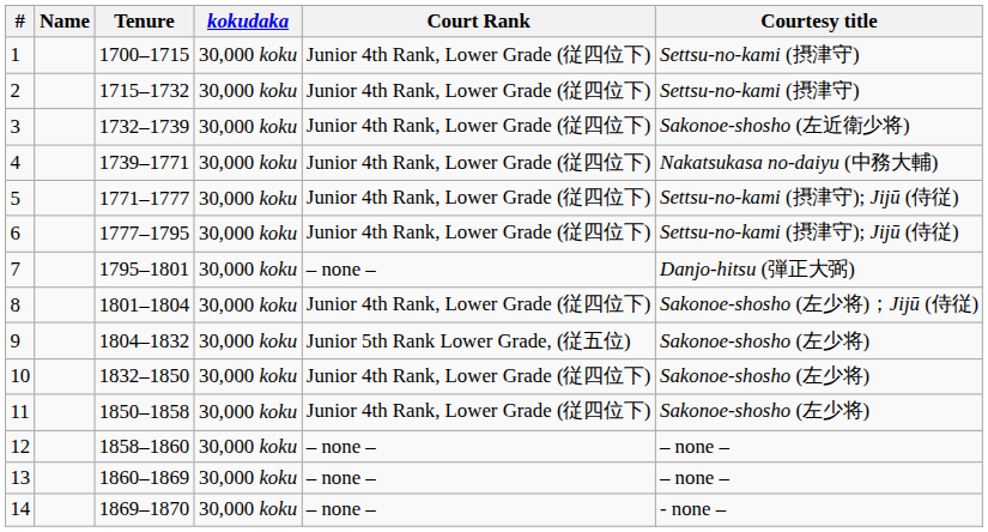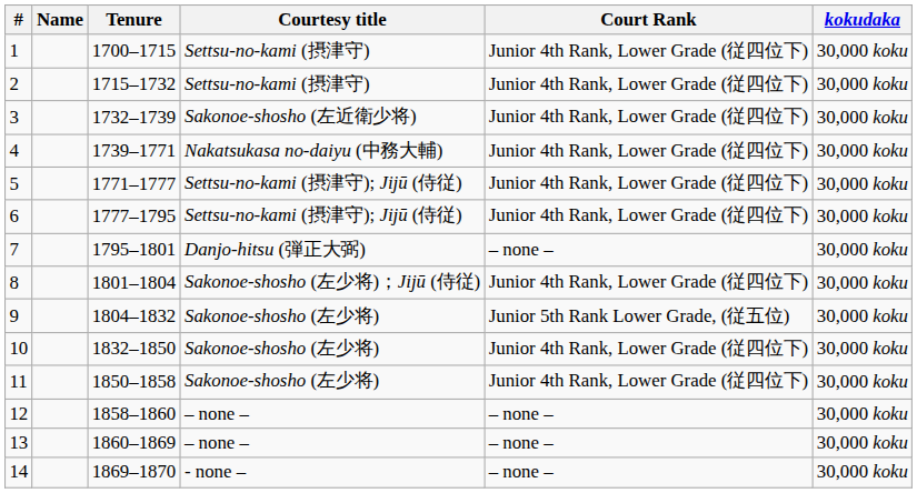 <table class=wikitable>
 <tr>
 <th>#</th>
 <th>Name</th>
 <th>Tenure</th>
+<th>Courtesy title</th>
+<th>Court Rank</th>
 <th><em><a href='#'>kokudaka</a></em></th>
-<th>Court Rank</th>
-<th>Courtesy title</th>
 </tr>
 <tr>
 <td>1</td>
 <td></td>
 <td>1700–1715</td>
+<td><em>Settsu-no-kami</em> (摂津守)</td>
+<td>Junior 4th Rank, Lower Grade (従四位下)</td>
 <td>30,000 <em>koku</em></td>
-<td>Junior 4th Rank, Lower Grade (従四位下)</td>
-<td><em>Settsu-no-kami</em> (摂津守)</td>
 </tr>
 <tr>
 <td>2</td>
 <td></td>
 <td>1715–1732</td>
+<td><em>Settsu-no-kami</em> (摂津守)</td>
+<td>Junior 4th Rank, Lower Grade (従四位下)</td>
 <td>30,000 <em>koku</em></td>
-<td>Junior 4th Rank, Lower Grade (従四位下)</td>
-<td><em>Settsu-no-kami</em> (摂津守)</td>
 </tr>
 <tr>
 <td>3</td>
 <td></td>
 <td>1732–1739</td>
+<td><em>Sakonoe-shosho</em> (左近衛少将)</td>
+<td>Junior 4th Rank, Lower Grade (従四位下)</td>
 <td>30,000 <em>koku</em></td>
-<td>Junior 4th Rank, Lower Grade (従四位下)</td>
-<td><em>Sakonoe-shosho</em> (左近衛少将)</td>
 </tr>
 <tr>
 <td>4</td>
 <td></td>
 <td>1739–1771</td>
+<td><em>Nakatsukasa no-daiyu</em> (中務大輔)</td>
+<td>Junior 4th Rank, Lower Grade (従四位下)</td>
 <td>30,000 <em>koku</em></td>
-<td>Junior 4th Rank, Lower Grade (従四位下)</td>
-<td><em>Nakatsukasa no-daiyu</em> (中務大輔)</td>
 </tr>
 <tr>
 <td>5</td>
 <td></td>
 <td>1771–1777</td>
+<td><em>Settsu-no-kami</em> (摂津守); <em>Jijū</em> (侍従)</td>
+<td>Junior 4th Rank, Lower Grade (従四位下)</td>
 <td>30,000 <em>koku</em></td>
-<td>Junior 4th Rank, Lower Grade (従四位下)</td>
-<td><em>Settsu-no-kami</em> (摂津守); <em>Jijū</em> (侍従)</td>
 </tr>
 <tr>
 <td>6</td>
 <td></td>
 <td>1777–1795</td>
+<td><em>Settsu-no-kami</em> (摂津守); <em>Jijū</em> (侍従)</td>
+<td>Junior 4th Rank, Lower Grade (従四位下)</td>
 <td>30,000 <em>koku</em></td>
-<td>Junior 4th Rank, Lower Grade (従四位下)</td>
-<td><em>Settsu-no-kami</em> (摂津守); <em>Jijū</em> (侍従)</td>
 </tr>
 <tr>
 <td>7</td>
 <td></td>
 <td>1795–1801</td>
+<td><em>Danjo-hitsu</em> (弾正大弼)</td>
+<td>– none –</td>
 <td>30,000 <em>koku</em></td>
-<td>– none –</td>
-<td><em>Danjo-hitsu</em> (弾正大弼)</td>
 </tr>
 <tr>
 <td>8</td>
 <td></td>
 <td>1801–1804</td>
+<td><em>Sakonoe-shosho</em> (左少将)；<em>Jijū</em> (侍従)</td>
+<td>Junior 4th Rank, Lower Grade (従四位下)</td>
 <td>30,000 <em>koku</em></td>
-<td>Junior 4th Rank, Lower Grade (従四位下)</td>
-<td><em>Sakonoe-shosho</em> (左少将)；<em>Jijū</em> (侍従)</td>
 </tr>
 <tr>
 <td>9</td>
 <td></td>
 <td>1804–1832</td>
+<td><em>Sakonoe-shosho</em> (左少将)</td>
+<td>Junior 5th Rank Lower Grade, (従五位)</td>
 <td>30,000 <em>koku</em></td>
-<td>Junior 5th Rank Lower Grade, (従五位)</td>
-<td><em>Sakonoe-shosho</em> (左少将)</td>
 </tr>
 <tr>
 <td>10</td>
 <td></td>
 <td>1832–1850</td>
+<td><em>Sakonoe-shosho</em> (左少将)</td>
+<td>Junior 4th Rank, Lower Grade (従四位下)</td>
 <td>30,000 <em>koku</em></td>
-<td>Junior 4th Rank, Lower Grade (従四位下)</td>
-<td><em>Sakonoe-shosho</em> (左少将)</td>
 </tr>
 <tr>
 <td>11</td>
 <td></td>
 <td>1850–1858</td>
+<td><em>Sakonoe-shosho</em> (左少将)</td>
+<td>Junior 4th Rank, Lower Grade (従四位下)</td>
 <td>30,000 <em>koku</em></td>
-<td>Junior 4th Rank, Lower Grade (従四位下)</td>
-<td><em>Sakonoe-shosho</em> (左少将)</td>
 </tr>
 <tr>
 <td>12</td>
 <td></td>
 <td>1858–1860</td>
-<td>30,000 <em>koku</em></td>
 <td>– none –</td>
 <td>– none –</td>
+<td>30,000 <em>koku</em></td>
 </tr>
 <tr>
 <td>13</td>
 <td></td>
 <td>1860–1869</td>
-<td>30,000 <em>koku</em></td>
 <td>– none –</td>
 <td>– none –</td>
+<td>30,000 <em>koku</em></td>
 </tr>
 <tr>
 <td>14</td>
 <td></td>
 <td>1869–1870</td>
+<td>- none –</td>
+<td>– none –</td>
 <td>30,000 <em>koku</em></td>
-<td>– none –</td>
-<td>- none –</td>
 </tr>
 </table>
